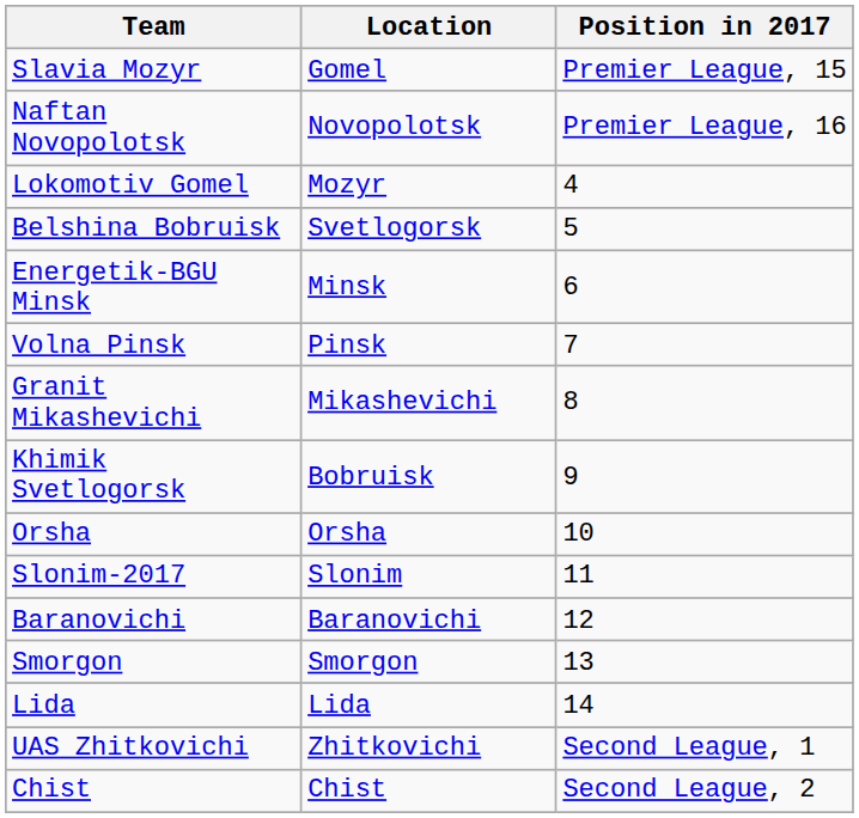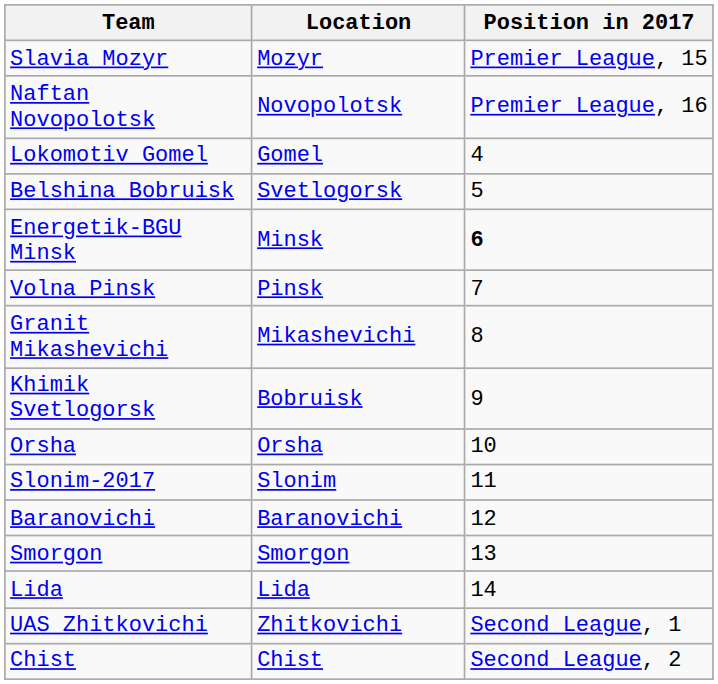 <table class="wikitable sortable" style="text-align:left">
 <tr>
 <th width=140>Team</th>
 <th width=120>Location</th>
 <th data-sort-type="number">Position in 2017</th>
 </tr>
 <tr>
 <td><a href='#'>Slavia Mozyr</a></td>
-<td><a href='#'>Gomel</a></td>
+<td><a href='#'>Mozyr</a></td>
 <td><a href='#'>Premier League</a>, 15</td>
 </tr>
 <tr>
 <td><a href='#'>Naftan Novopolotsk</a></td>
 <td><a href='#'>Novopolotsk</a></td>
 <td><a href='#'>Premier League</a>, 16</td>
 </tr>
 <tr>
 <td><a href='#'>Lokomotiv Gomel</a></td>
-<td><a href='#'>Mozyr</a></td>
+<td><a href='#'>Gomel</a></td>
 <td>4</td>
 </tr>
 <tr>
 <td><a href='#'>Belshina Bobruisk</a></td>
 <td><a href='#'>Svetlogorsk</a></td>
 <td>5</td>
 </tr>
 <tr>
 <td><a href='#'>Energetik-BGU Minsk</a></td>
 <td><a href='#'>Minsk</a></td>
-<td>6</td>
+<td><strong>6</strong></td>
 </tr>
 <tr>
 <td><a href='#'>Volna Pinsk</a></td>
 <td><a href='#'>Pinsk</a></td>
 <td>7</td>
 </tr>
 <tr>
 <td><a href='#'>Granit Mikashevichi</a></td>
 <td><a href='#'>Mikashevichi</a></td>
 <td>8</td>
 </tr>
 <tr>
 <td><a href='#'>Khimik Svetlogorsk</a></td>
 <td><a href='#'>Bobruisk</a></td>
 <td>9</td>
 </tr>
 <tr>
 <td><a href='#'>Orsha</a></td>
 <td><a href='#'>Orsha</a></td>
 <td>10</td>
 </tr>
 <tr>
 <td><a href='#'>Slonim-2017</a></td>
 <td><a href='#'>Slonim</a></td>
 <td>11</td>
 </tr>
 <tr>
 <td><a href='#'>Baranovichi</a></td>
 <td><a href='#'>Baranovichi</a></td>
 <td>12</td>
 </tr>
 <tr>
 <td><a href='#'>Smorgon</a></td>
 <td><a href='#'>Smorgon</a></td>
 <td>13</td>
 </tr>
 <tr>
 <td><a href='#'>Lida</a></td>
 <td><a href='#'>Lida</a></td>
 <td>14</td>
 </tr>
 <tr>
 <td><a href='#'>UAS Zhitkovichi</a></td>
 <td><a href='#'>Zhitkovichi</a></td>
 <td><a href='#'>Second League</a>, 1</td>
 </tr>
 <tr>
 <td><a href='#'>Chist</a></td>
 <td><a href='#'>Chist</a></td>
 <td><a href='#'>Second League</a>, 2</td>
 </tr>
 </table>
